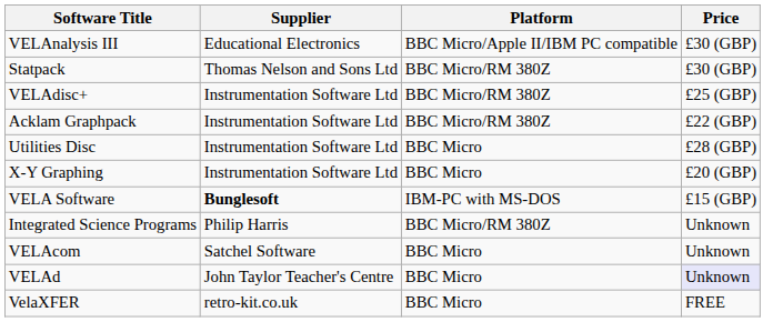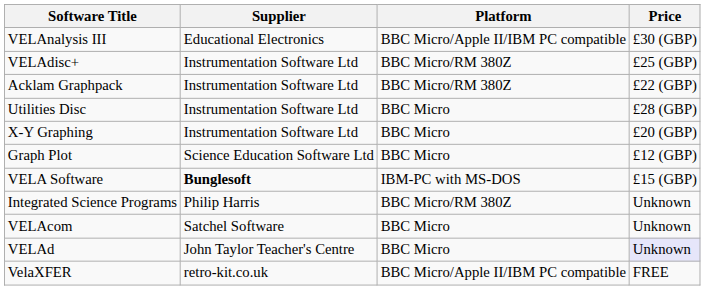 <table class="wikitable">
 <tr>
 <th>Software Title</th>
 <th>Supplier</th>
 <th>Platform</th>
 <th>Price</th>
 </tr>
 <tr>
 <td>VELAnalysis III</td>
 <td>Educational Electronics</td>
 <td>BBC Micro/Apple II/IBM PC compatible</td>
-<td>£30 (GBP)</td>
-</tr>
-<tr>
-<td>Statpack</td>
-<td>Thomas Nelson and Sons Ltd</td>
-<td>BBC Micro/RM 380Z</td>
 <td>£30 (GBP)</td>
 </tr>
 <tr>
 <td>VELAdisc+</td>
 <td>Instrumentation Software Ltd</td>
 <td>BBC Micro/RM 380Z</td>
 <td>£25 (GBP)</td>
 </tr>
 <tr>
 <td>Acklam Graphpack</td>
 <td>Instrumentation Software Ltd</td>
 <td>BBC Micro/RM 380Z</td>
 <td>£22 (GBP)</td>
 </tr>
 <tr>
 <td>Utilities Disc</td>
 <td>Instrumentation Software Ltd</td>
 <td>BBC Micro</td>
 <td>£28 (GBP)</td>
 </tr>
 <tr>
 <td>X-Y Graphing</td>
 <td>Instrumentation Software Ltd</td>
 <td>BBC Micro</td>
 <td>£20 (GBP)</td>
+</tr>
+<tr>
+<td>Graph Plot</td>
+<td>Science Education Software Ltd</td>
+<td>BBC Micro</td>
+<td>£12 (GBP)</td>
 </tr>
 <tr>
 <td>VELA Software</td>
 <td><strong>Bunglesoft</strong></td>
 <td>IBM-PC with MS-DOS</td>
 <td>£15 (GBP)</td>
 </tr>
 <tr>
 <td>Integrated Science Programs</td>
 <td>Philip Harris</td>
 <td>BBC Micro/RM 380Z</td>
 <td>Unknown</td>
 </tr>
 <tr>
 <td>VELAcom</td>
 <td>Satchel Software</td>
 <td>BBC Micro</td>
 <td>Unknown</td>
 </tr>
 <tr>
 <td>VELAd</td>
 <td>John Taylor Teacher's Centre</td>
 <td>BBC Micro</td>
 <td style="background: lavender;">Unknown</td>
 </tr>
 <tr>
 <td>VelaXFER</td>
 <td>retro-kit.co.uk</td>
-<td>BBC Micro</td>
+<td>BBC Micro/Apple II/IBM PC compatible</td>
 <td>FREE</td>
 </tr>
 </table>
